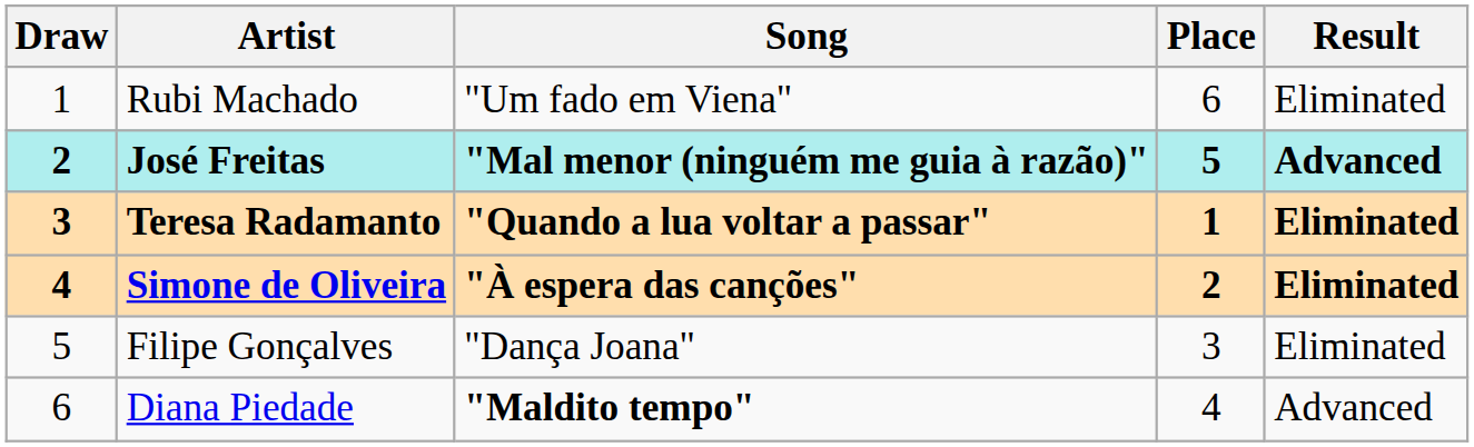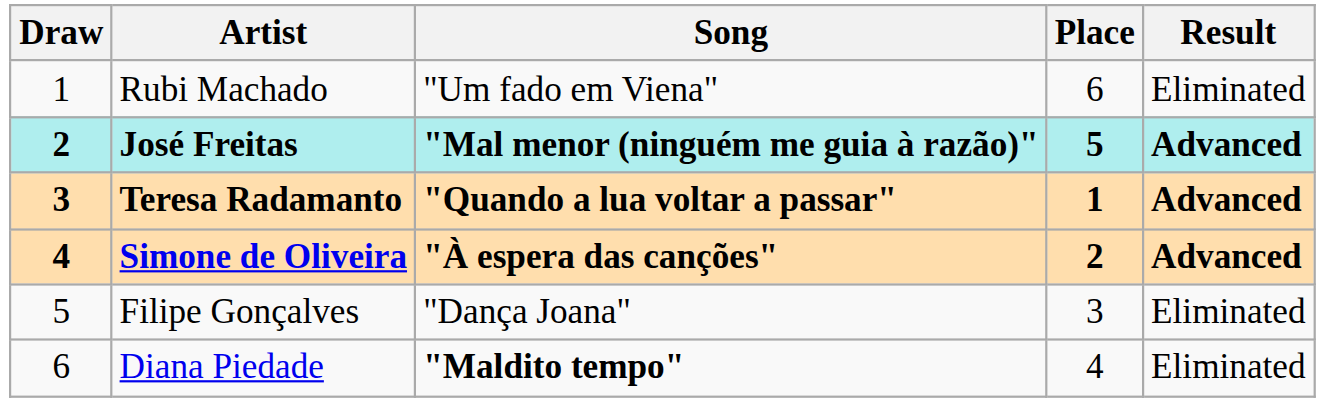 <table class="sortable wikitable" style="margin: 1em auto 1em auto; text-align:center">
 <tr>
 <th>Draw</th>
 <th>Artist</th>
 <th>Song</th>
 <th>Place</th>
 <th>Result</th>
 </tr>
 <tr>
 <td>1</td>
 <td align="left">Rubi Machado</td>
 <td align="left">"Um fado em Viena"</td>
 <td>6</td>
 <td align="left">Eliminated</td>
 </tr>
 <tr style="font-weight:bold; background:paleturquoise;">
 <td>2</td>
 <td align="left">José Freitas</td>
 <td align="left">"Mal menor (ninguém me guia à razão)"</td>
 <td>5</td>
 <td align="left">Advanced</td>
 </tr>
 <tr style="font-weight:bold; background:navajowhite;">
 <td>3</td>
 <td align="left">Teresa Radamanto</td>
 <td align="left">"Quando a lua voltar a passar"</td>
 <td>1</td>
-<td align="left">Eliminated</td>
+<td align="left">Advanced</td>
 </tr>
 <tr style="font-weight:bold; background:navajowhite;">
 <td>4</td>
 <td align="left"><a href='#'>Simone de Oliveira</a></td>
 <td align="left">"À espera das canções"</td>
 <td>2</td>
-<td align="left">Eliminated</td>
+<td align="left">Advanced</td>
 </tr>
 <tr>
 <td>5</td>
 <td align="left">Filipe Gonçalves</td>
 <td align="left">"Dança Joana"</td>
 <td>3</td>
 <td align="left">Eliminated</td>
 </tr>
 <tr>
 <td>6</td>
 <td align="left"><a href='#'>Diana Piedade</a></td>
 <td align="left"><strong>"Maldito tempo"</strong></td>
 <td>4</td>
-<td align="left">Advanced</td>
+<td align="left">Eliminated</td>
 </tr>
 </table>
